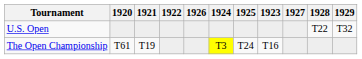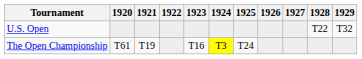 <table class="wikitable" style="font-size:95%;text-align:center;">
 <tr>
 <th>Tournament</th>
 <th>1920</th>
 <th>1921</th>
 <th>1922</th>
-<th>1926</th>
+<th>1923</th>
 <th>1924</th>
 <th>1925</th>
-<th>1923</th>
+<th>1926</th>
 <th>1927</th>
 <th>1928</th>
 <th>1929</th>
 </tr>
 <tr>
 <td align=left><a href='#'>U.S. Open</a></td>
 <td style="background:#eeeeee;"></td>
 <td style="background:#eeeeee;"></td>
 <td style="background:#eeeeee;"></td>
 <td style="background:#eeeeee;"></td>
 <td style="background:#eeeeee;"></td>
 <td style="background:#eeeeee;"></td>
 <td style="background:#eeeeee;"></td>
 <td style="background:#eeeeee;"></td>
 <td>T22</td>
 <td>T32</td>
 </tr>
 <tr>
 <td align=left><a href='#'>The Open Championship</a></td>
 <td>T61</td>
 <td>T19</td>
 <td style="background:#eeeeee;"></td>
-<td style="background:#eeeeee;"></td>
+<td>T16</td>
 <td style="background:yellow;">T3</td>
 <td>T24</td>
-<td>T16</td>
+<td style="background:#eeeeee;"></td>
 <td style="background:#eeeeee;"></td>
 <td style="background:#eeeeee;"></td>
 <td style="background:#eeeeee;"></td>
 </tr>
 </table>
